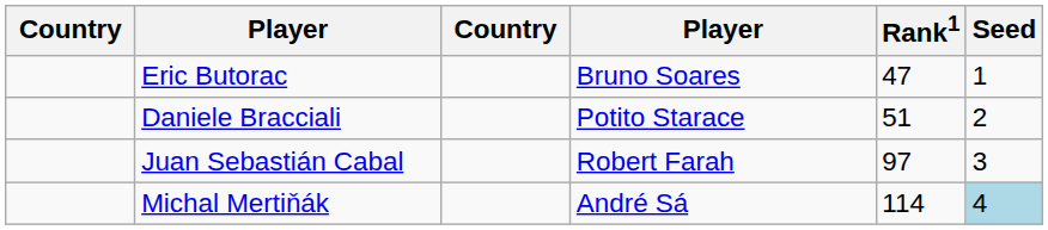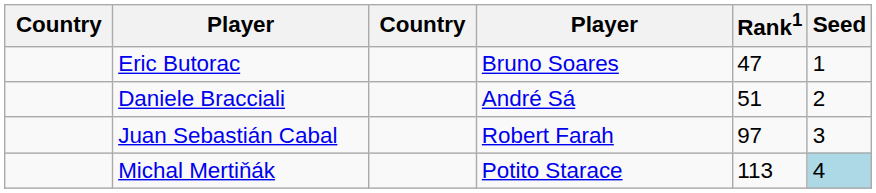 <table class="sortable wikitable">
 <tr>
 <th width="70">Country</th>
 <th width="175">Player</th>
 <th width="70">Country</th>
 <th width="175">Player</th>
 <th>Rank<sup>1</sup></th>
 <th>Seed</th>
 </tr>
 <tr>
 <td></td>
 <td><a href='#'>Eric Butorac</a></td>
 <td></td>
 <td><a href='#'>Bruno Soares</a></td>
 <td>47</td>
 <td>1</td>
 </tr>
 <tr>
 <td></td>
 <td><a href='#'>Daniele Bracciali</a></td>
 <td></td>
-<td><a href='#'>Potito Starace</a></td>
+<td><a href='#'>André Sá</a></td>
 <td>51</td>
 <td>2</td>
 </tr>
 <tr>
 <td></td>
 <td><a href='#'>Juan Sebastián Cabal</a></td>
 <td></td>
 <td><a href='#'>Robert Farah</a></td>
 <td>97</td>
 <td>3</td>
 </tr>
 <tr>
 <td></td>
 <td><a href='#'>Michal Mertiňák</a></td>
 <td></td>
-<td><a href='#'>André Sá</a></td>
-<td>114</td>
+<td><a href='#'>Potito Starace</a></td>
+<td>113</td>
 <td style="background: lightblue;">4</td>
 </tr>
 </table>
